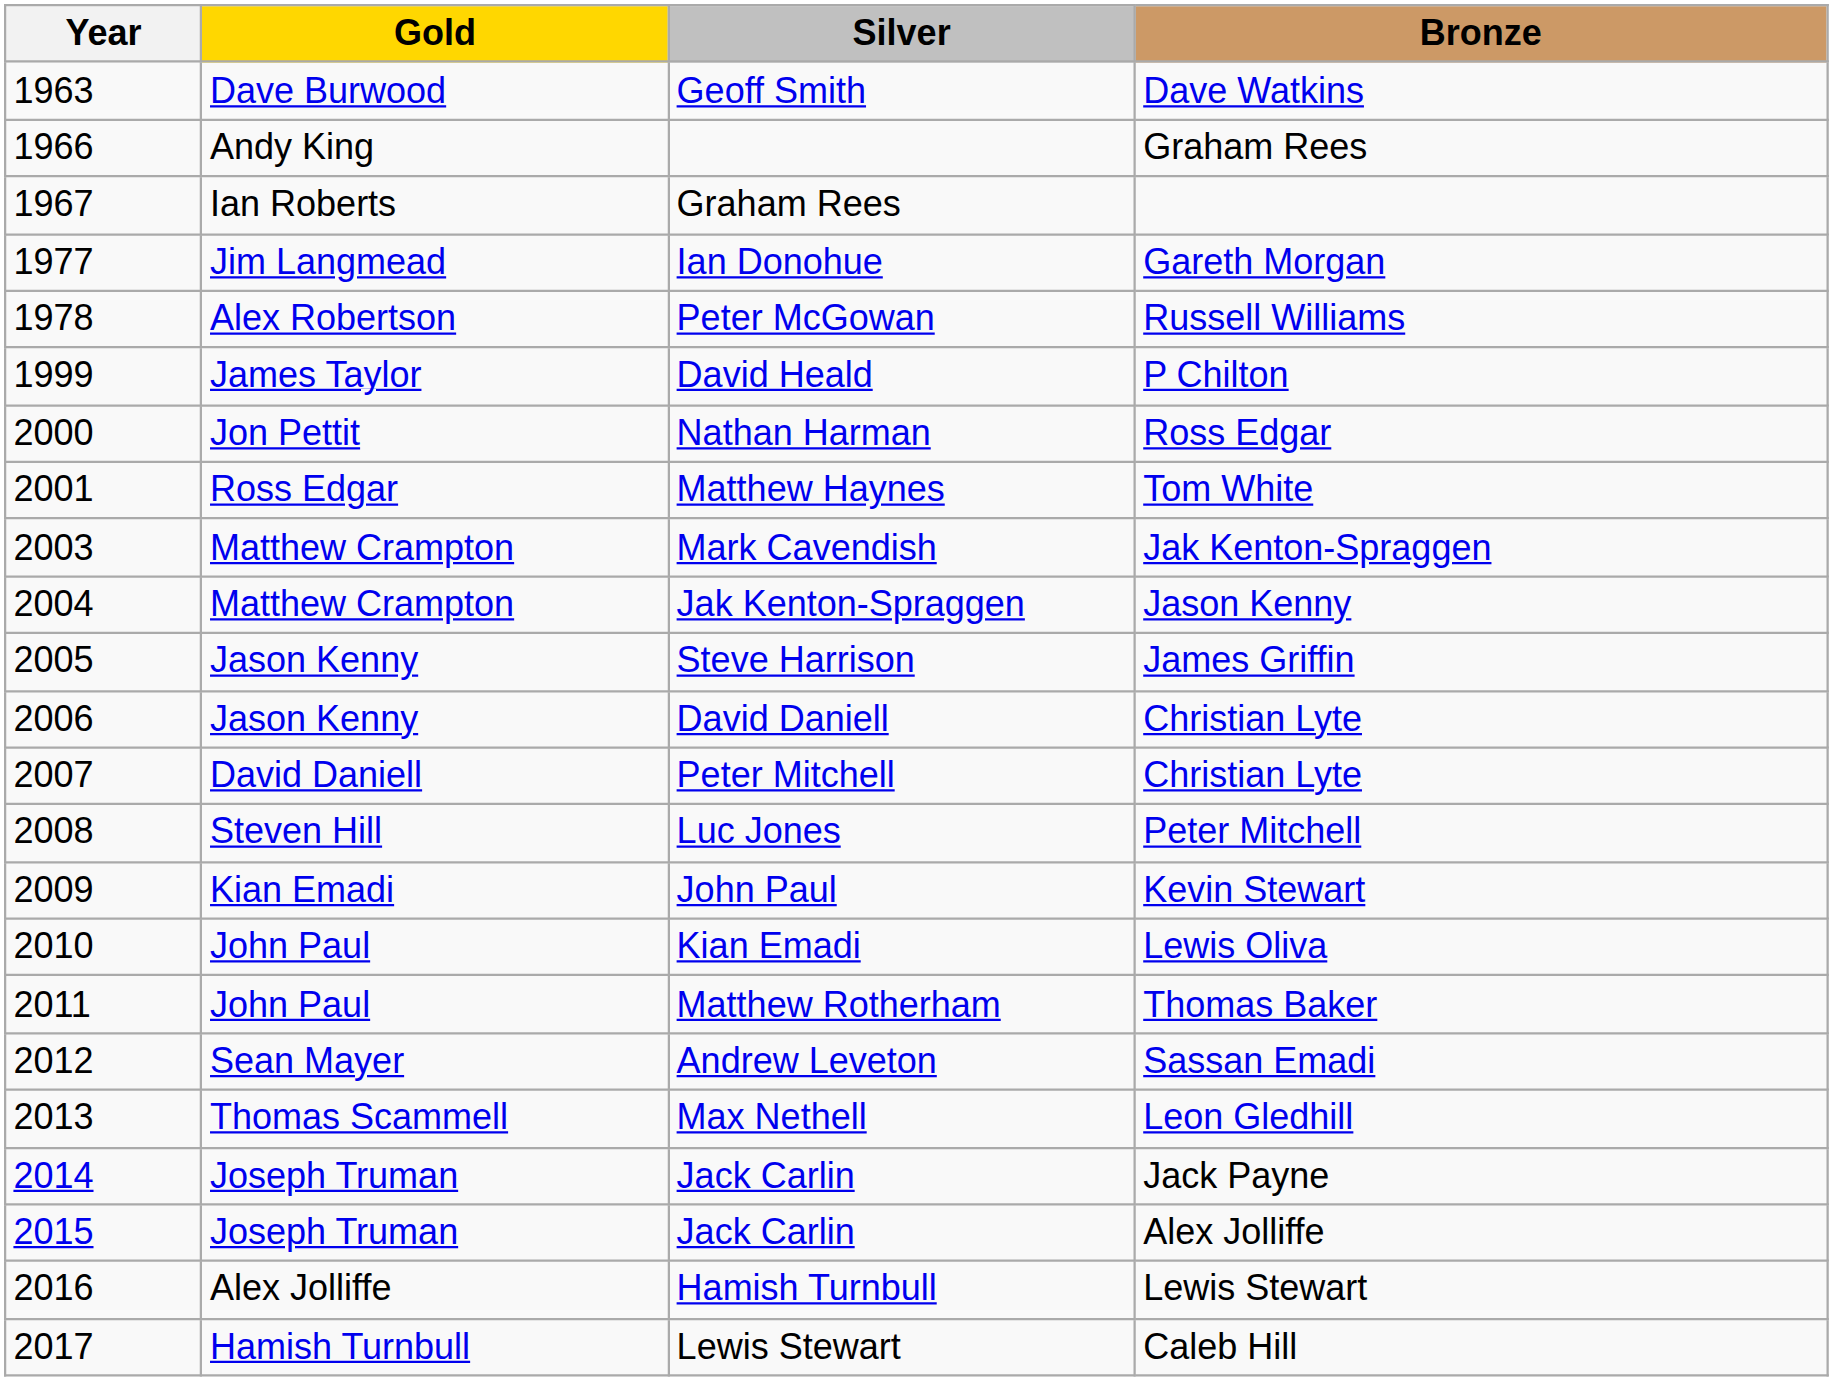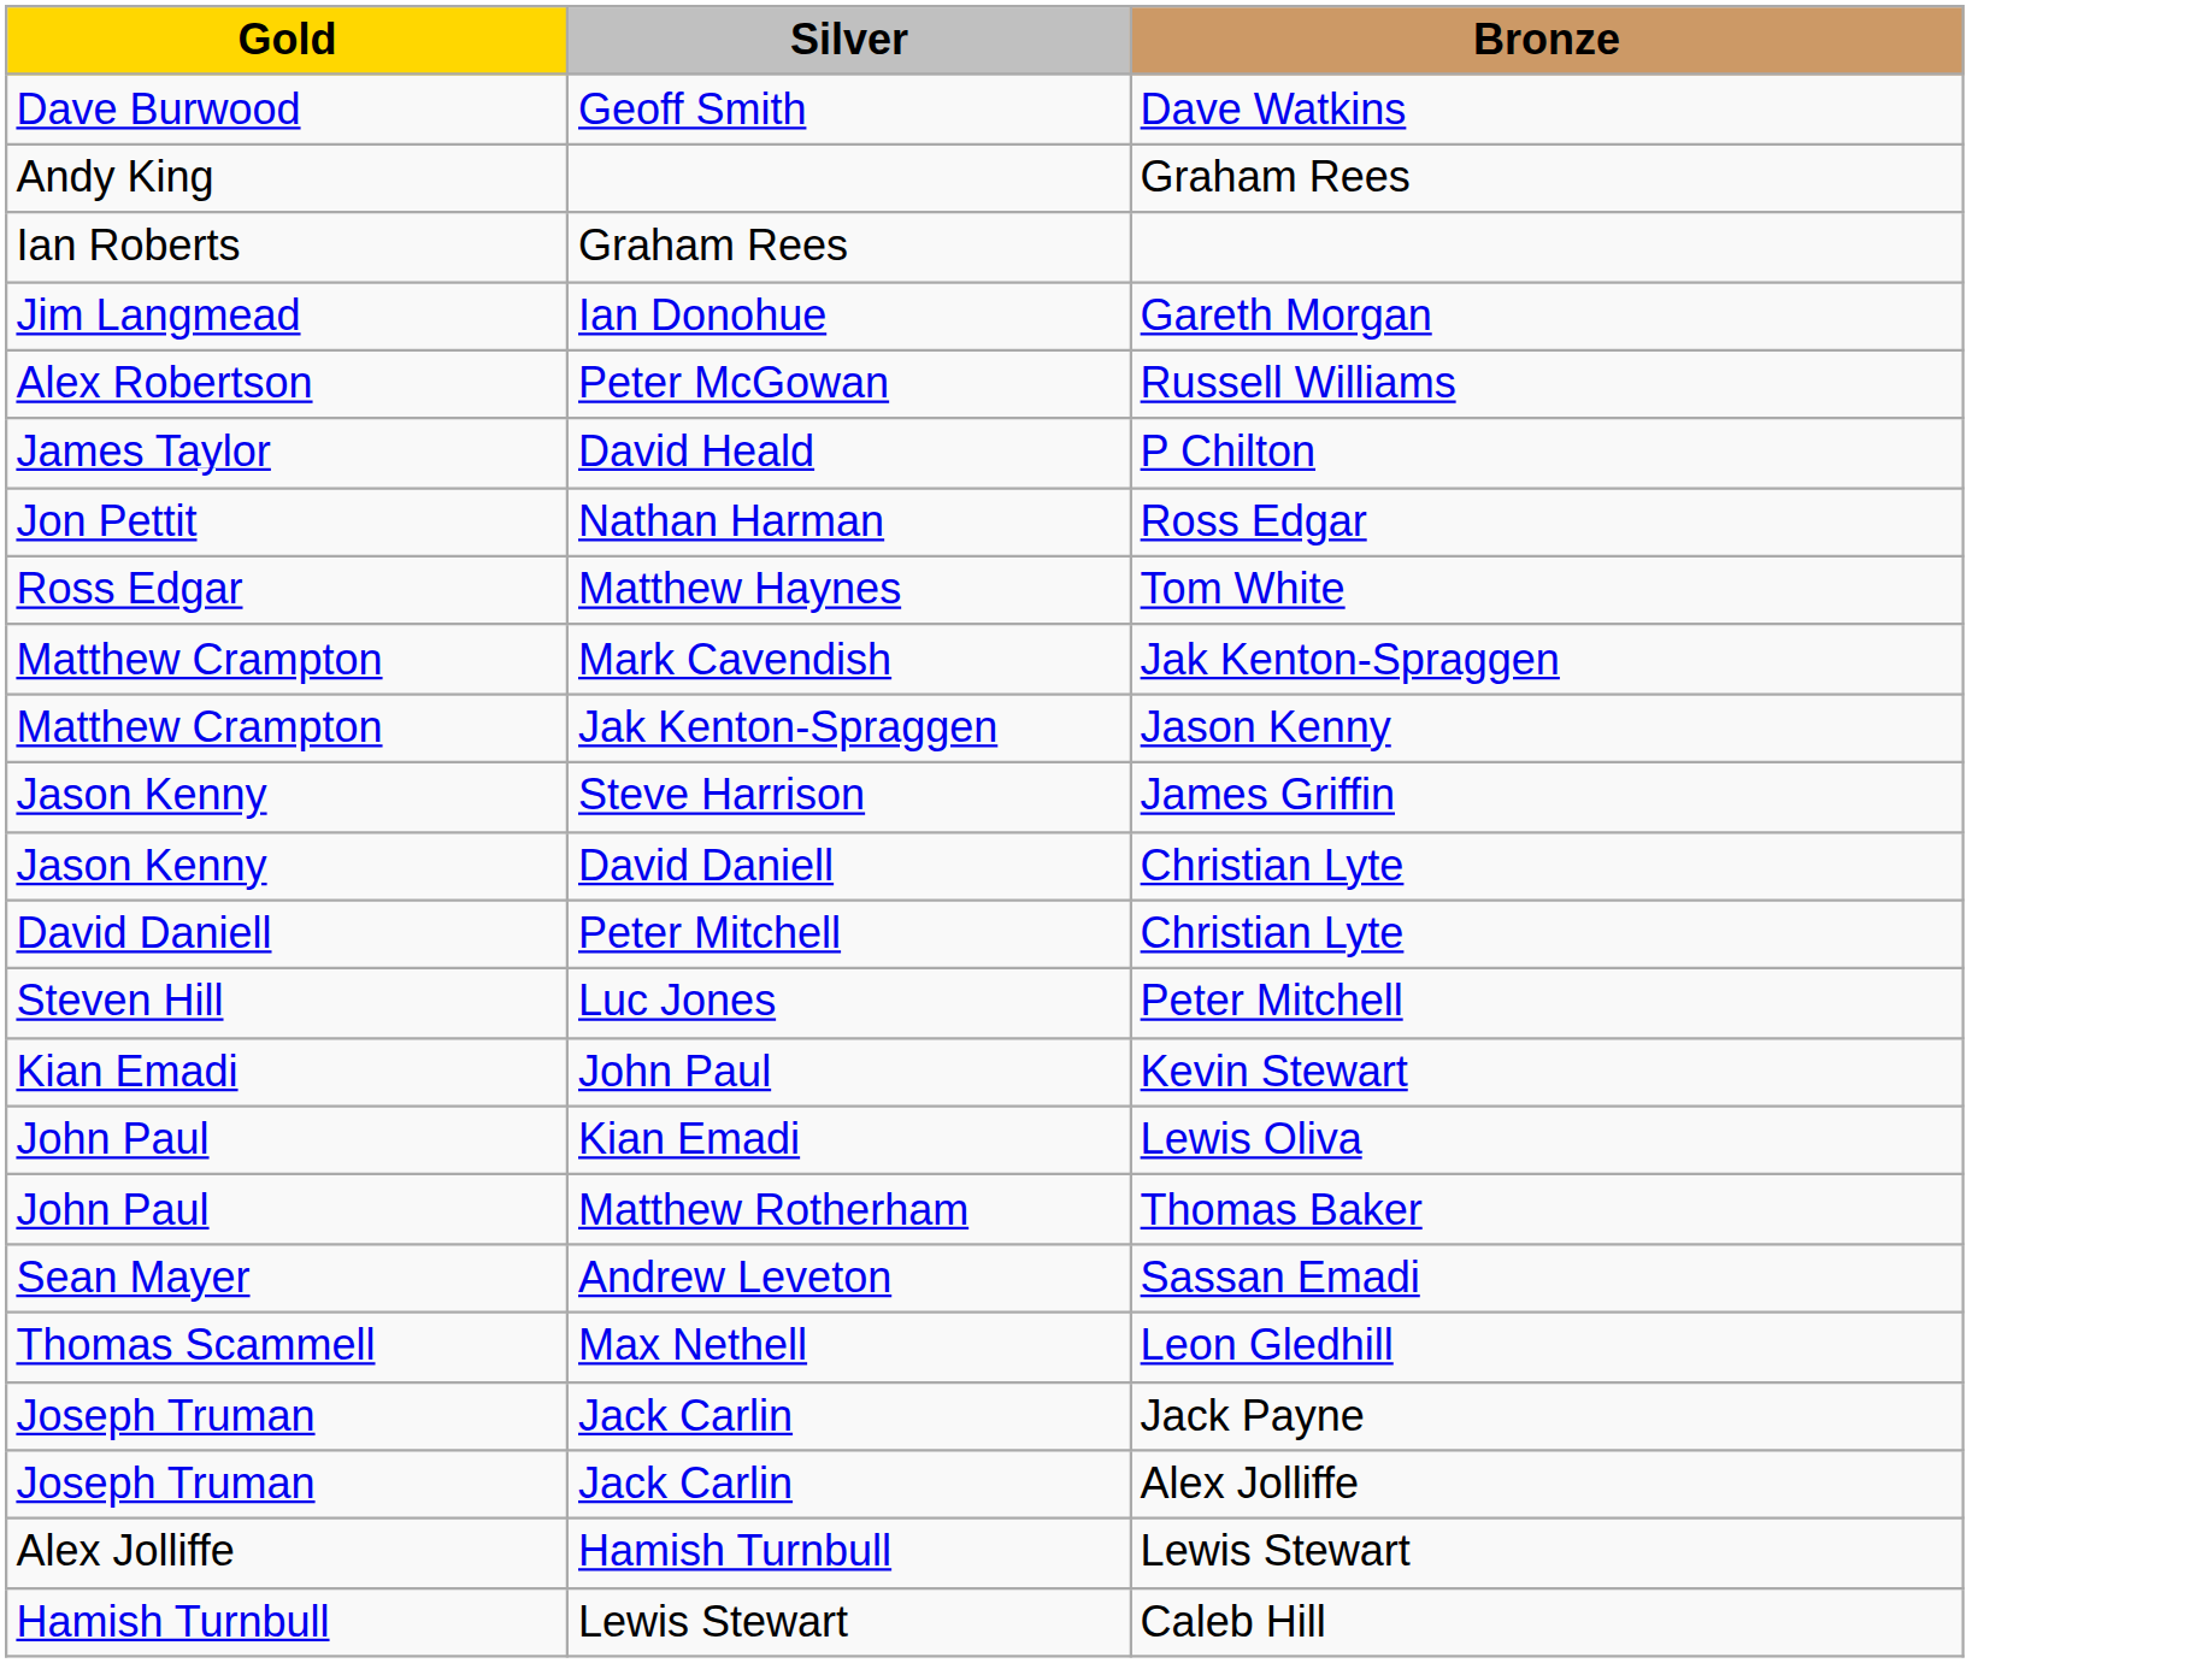 <table class="wikitable" style="font-size: 100%">
 <tr>
-<th width=80>Year</th>
 <th width=200 style="background-color: gold;">Gold</th>
 <th width=200 style="background-color: silver;">Silver</th>
 <th width=300 style="background-color: #cc9966;">Bronze</th>
 </tr>
 <tr>
-<td>1963</td>
 <td><a href='#'>Dave Burwood</a></td>
 <td><a href='#'>Geoff Smith</a></td>
 <td><a href='#'>Dave Watkins</a></td>
 </tr>
 <tr>
-<td>1966</td>
 <td>Andy King</td>
 <td></td>
 <td>Graham Rees</td>
 </tr>
 <tr>
-<td>1967</td>
 <td>Ian Roberts</td>
 <td>Graham Rees</td>
 <td></td>
 </tr>
 <tr>
-<td>1977</td>
 <td><a href='#'>Jim Langmead</a></td>
 <td><a href='#'>Ian Donohue</a></td>
 <td><a href='#'>Gareth Morgan</a></td>
 </tr>
 <tr>
-<td>1978</td>
 <td><a href='#'>Alex Robertson</a></td>
 <td><a href='#'>Peter McGowan</a></td>
 <td><a href='#'>Russell Williams</a></td>
 </tr>
 <tr>
-<td>1999</td>
 <td><a href='#'>James Taylor</a></td>
 <td><a href='#'>David Heald</a></td>
 <td><a href='#'>P Chilton</a></td>
 </tr>
 <tr>
-<td>2000</td>
 <td><a href='#'>Jon Pettit</a></td>
 <td><a href='#'>Nathan Harman</a></td>
 <td><a href='#'>Ross Edgar</a></td>
 </tr>
 <tr>
-<td>2001</td>
 <td><a href='#'>Ross Edgar</a></td>
 <td><a href='#'>Matthew Haynes</a></td>
 <td><a href='#'>Tom White</a></td>
 </tr>
 <tr>
-<td>2003</td>
 <td><a href='#'>Matthew Crampton</a></td>
 <td><a href='#'>Mark Cavendish</a></td>
 <td><a href='#'>Jak Kenton-Spraggen</a></td>
 </tr>
 <tr>
-<td>2004</td>
 <td><a href='#'>Matthew Crampton</a></td>
 <td><a href='#'>Jak Kenton-Spraggen</a></td>
 <td><a href='#'>Jason Kenny</a></td>
 </tr>
 <tr>
-<td>2005</td>
 <td><a href='#'>Jason Kenny</a></td>
 <td><a href='#'>Steve Harrison</a></td>
 <td><a href='#'>James Griffin</a></td>
 </tr>
 <tr>
-<td>2006</td>
 <td><a href='#'>Jason Kenny</a></td>
 <td><a href='#'>David Daniell</a></td>
 <td><a href='#'>Christian Lyte</a></td>
 </tr>
 <tr>
-<td>2007</td>
 <td><a href='#'>David Daniell</a></td>
 <td><a href='#'>Peter Mitchell</a></td>
 <td><a href='#'>Christian Lyte</a></td>
 </tr>
 <tr>
-<td>2008</td>
 <td><a href='#'>Steven Hill</a></td>
 <td><a href='#'>Luc Jones</a></td>
 <td><a href='#'>Peter Mitchell</a></td>
 </tr>
 <tr>
-<td>2009</td>
 <td><a href='#'>Kian Emadi</a></td>
 <td><a href='#'>John Paul</a></td>
 <td><a href='#'>Kevin Stewart</a></td>
 </tr>
 <tr>
-<td>2010</td>
 <td><a href='#'>John Paul</a></td>
 <td><a href='#'>Kian Emadi</a></td>
 <td><a href='#'>Lewis Oliva</a></td>
 </tr>
 <tr>
-<td>2011</td>
 <td><a href='#'>John Paul</a></td>
 <td><a href='#'>Matthew Rotherham</a></td>
 <td><a href='#'>Thomas Baker</a></td>
 </tr>
 <tr>
-<td>2012</td>
 <td><a href='#'>Sean Mayer</a></td>
 <td><a href='#'>Andrew Leveton</a></td>
 <td><a href='#'>Sassan Emadi</a></td>
 </tr>
 <tr>
-<td>2013</td>
 <td><a href='#'>Thomas Scammell</a></td>
 <td><a href='#'>Max Nethell</a></td>
 <td><a href='#'>Leon Gledhill</a></td>
 </tr>
 <tr>
-<td><a href='#'>2014</a></td>
 <td><a href='#'>Joseph Truman</a></td>
 <td><a href='#'>Jack Carlin</a></td>
 <td>Jack Payne</td>
 </tr>
 <tr>
-<td><a href='#'>2015</a></td>
 <td><a href='#'>Joseph Truman</a></td>
 <td><a href='#'>Jack Carlin</a></td>
 <td>Alex Jolliffe</td>
 </tr>
 <tr>
-<td>2016</td>
 <td>Alex Jolliffe</td>
 <td><a href='#'>Hamish Turnbull</a></td>
 <td>Lewis Stewart</td>
 </tr>
 <tr>
-<td>2017</td>
 <td><a href='#'>Hamish Turnbull</a></td>
 <td>Lewis Stewart</td>
 <td>Caleb Hill</td>
 </tr>
 </table>
